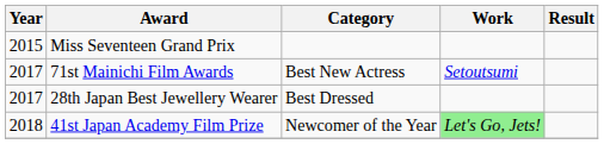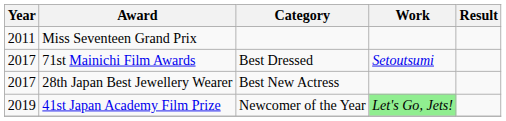 <table class="wikitable sortable">
 <tr>
 <th>Year</th>
 <th>Award</th>
 <th>Category</th>
 <th>Work</th>
 <th>Result</th>
 </tr>
 <tr>
-<td>2015</td>
+<td>2011</td>
 <td>Miss Seventeen Grand Prix</td>
 <td></td>
 <td></td>
 <td></td>
 </tr>
 <tr>
 <td>2017</td>
 <td>71st <a href='#'>Mainichi Film Awards</a></td>
-<td>Best New Actress</td>
+<td>Best Dressed</td>
 <td><em><a href='#'>Setoutsumi</a></em></td>
 <td></td>
 </tr>
 <tr>
 <td>2017</td>
 <td>28th Japan Best Jewellery Wearer</td>
-<td>Best Dressed</td>
+<td>Best New Actress</td>
 <td></td>
 <td></td>
 </tr>
 <tr>
-<td>2018</td>
+<td>2019</td>
 <td><a href='#'>41st Japan Academy Film Prize</a></td>
 <td>Newcomer of the Year</td>
 <td style="background: lightgreen;"><em>Let's Go, Jets!</em></td>
 <td></td>
 </tr>
 <tr>
 </tr>
 </table>
